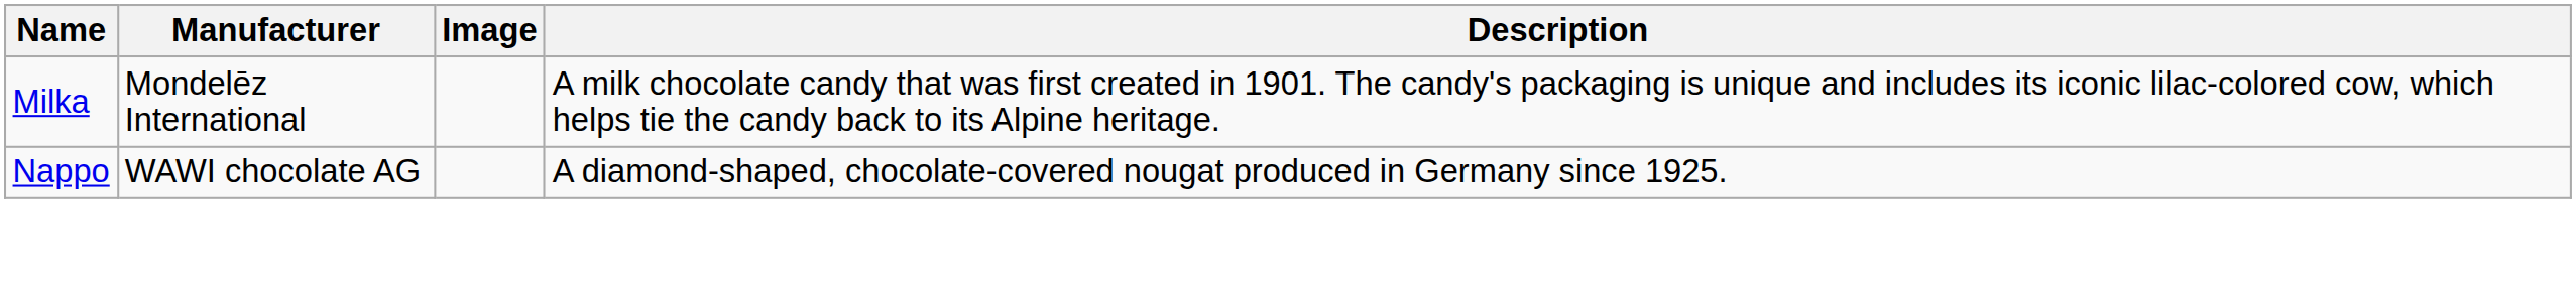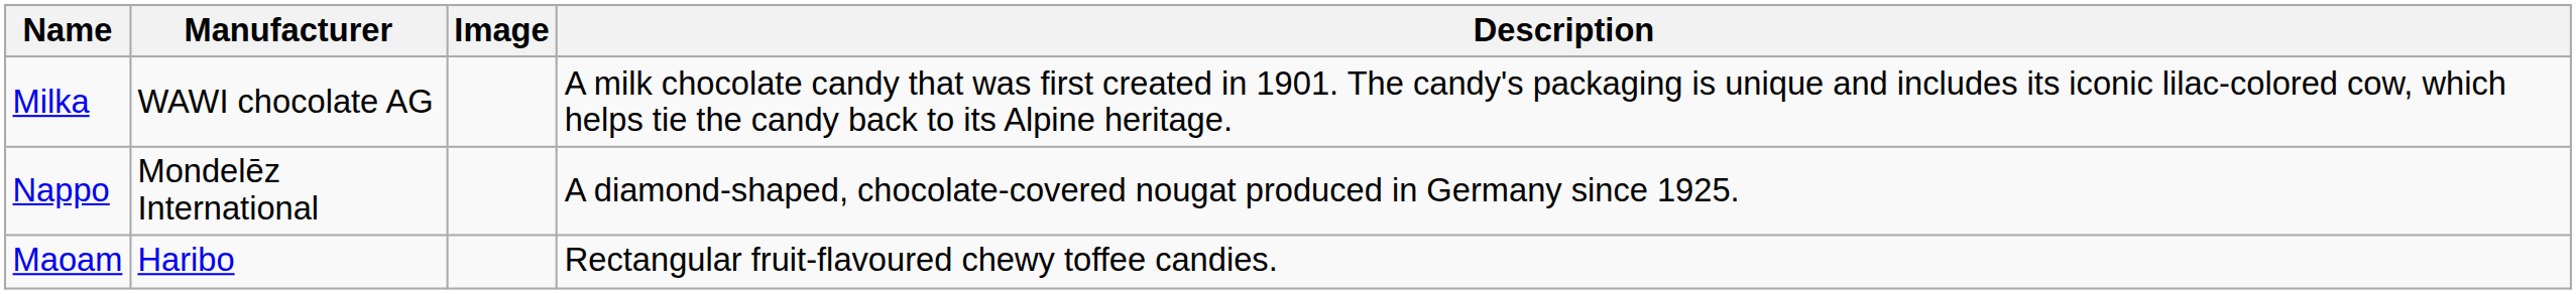 <table class="wikitable sortable">
 <tr>
 <th>Name</th>
 <th>Manufacturer</th>
 <th class="unsortable">Image</th>
 <th>Description</th>
 </tr>
 <tr>
 <td><a href='#'>Milka</a></td>
-<td>Mondelēz International</td>
+<td>WAWI chocolate AG</td>
 <td></td>
 <td>A milk chocolate candy that was first created in 1901. The candy's packaging is unique and includes its iconic lilac-colored cow, which helps tie the candy back to its Alpine heritage.</td>
 </tr>
 <tr>
 <td><a href='#'>Nappo</a></td>
-<td>WAWI chocolate AG</td>
+<td>Mondelēz International</td>
 <td></td>
 <td>A diamond-shaped, chocolate-covered nougat produced in Germany since 1925.</td>
 </tr>
+<tr>
+<td><a href='#'>Maoam</a></td>
+<td><a href='#'>Haribo</a></td>
+<td></td>
+<td>Rectangular fruit-flavoured chewy toffee candies.</td>
+</tr>
 </table>
